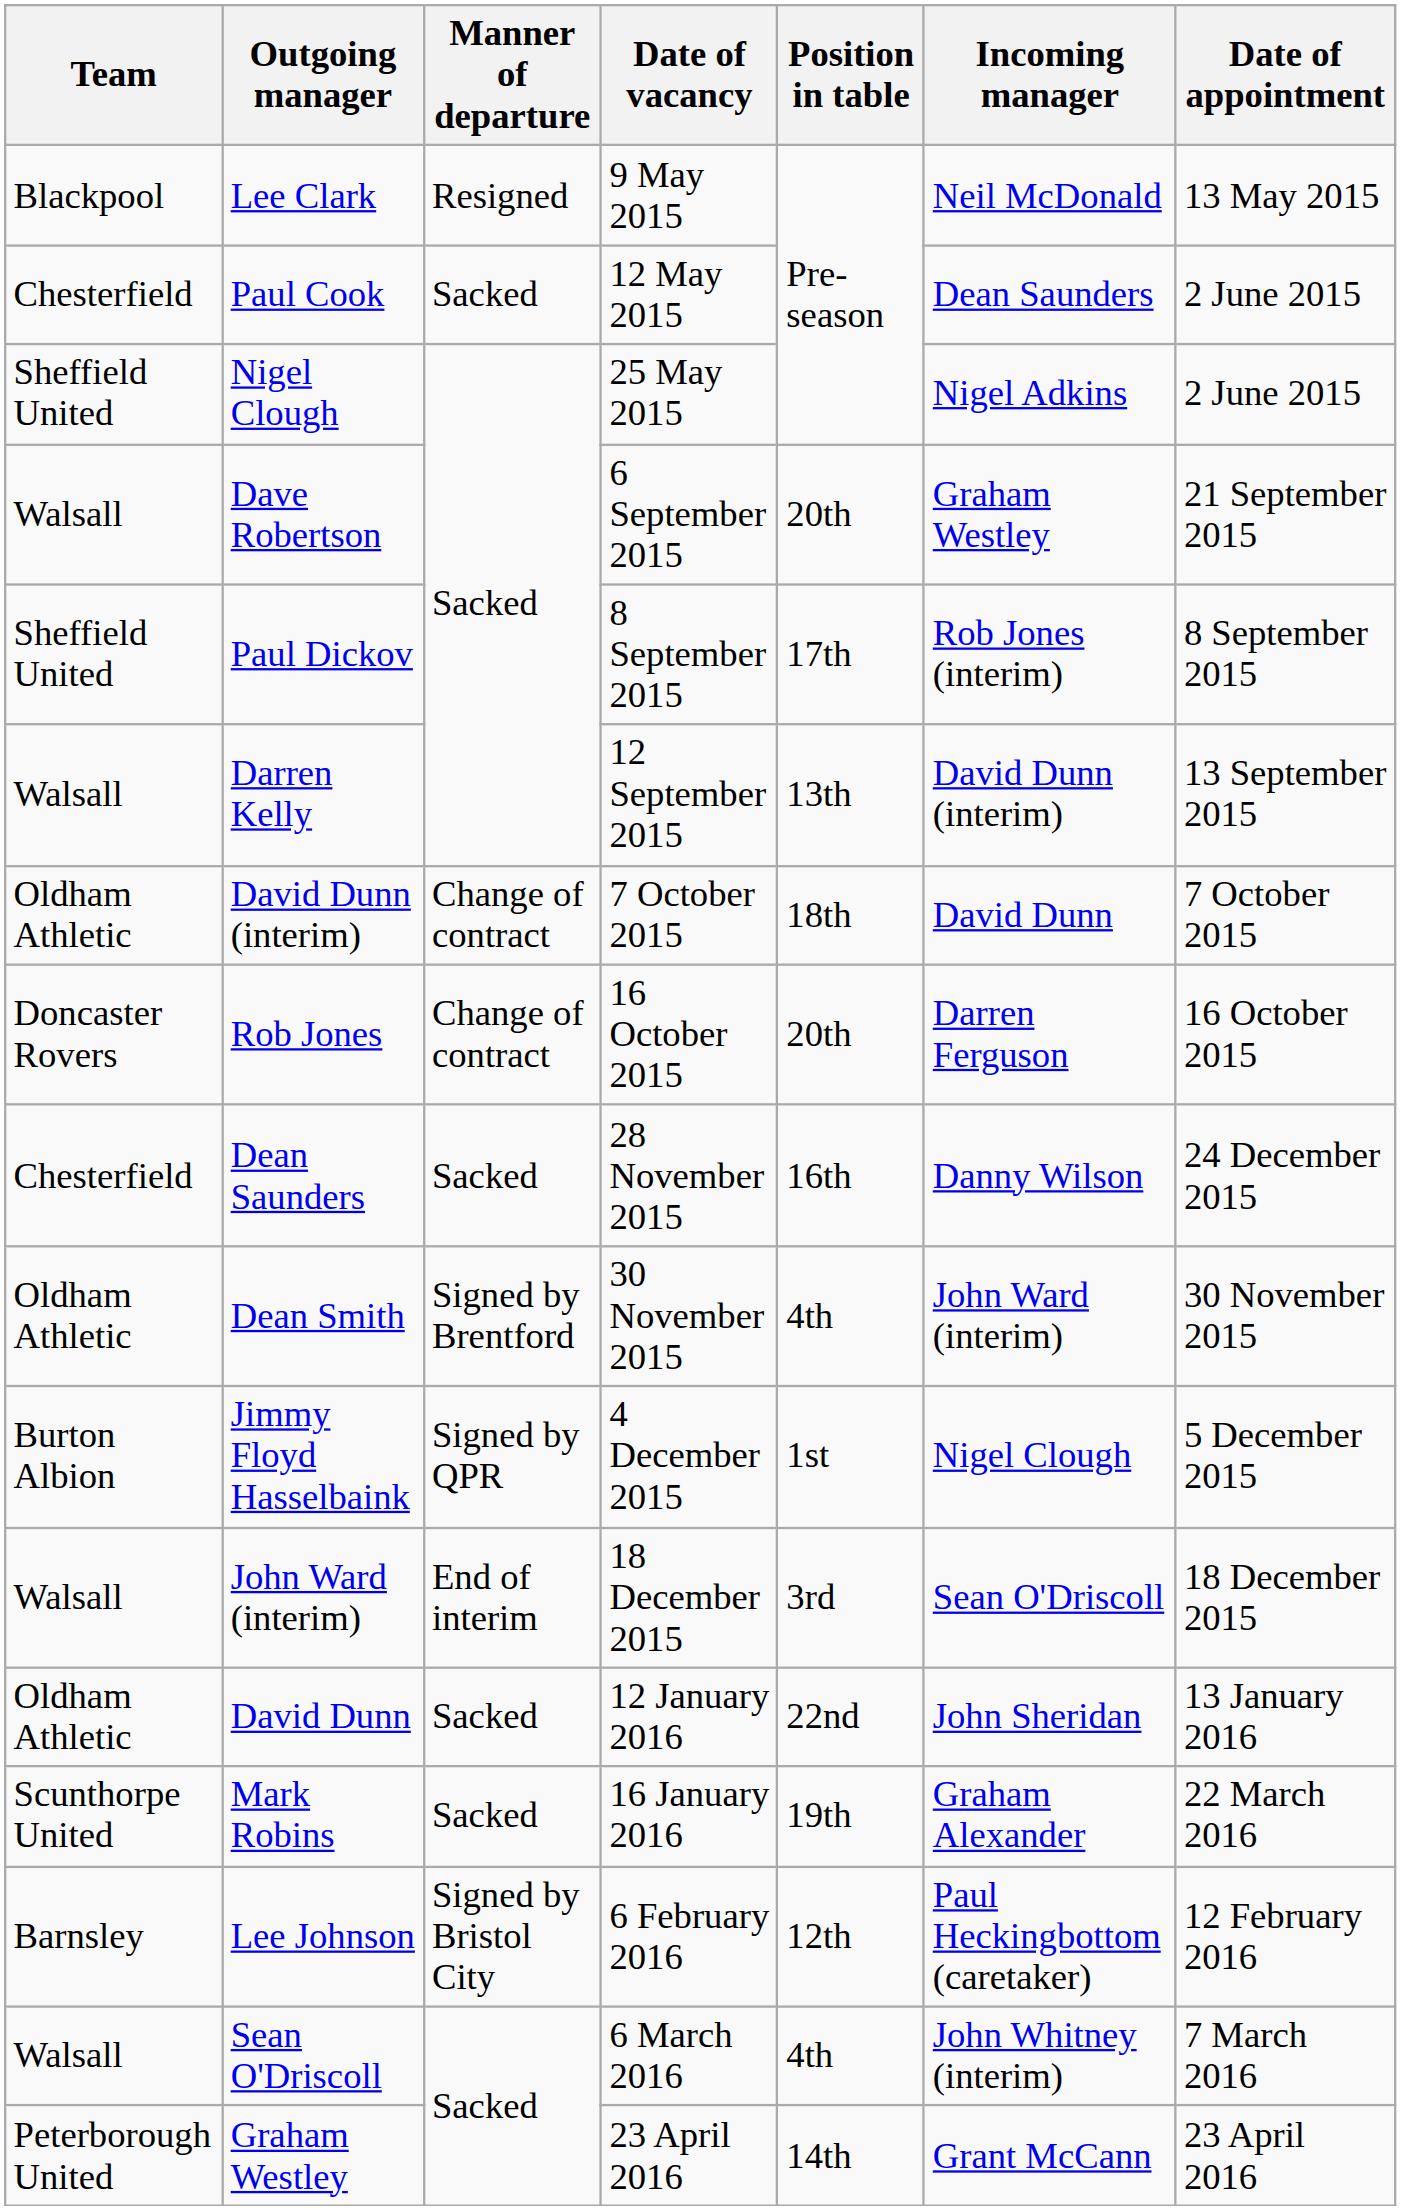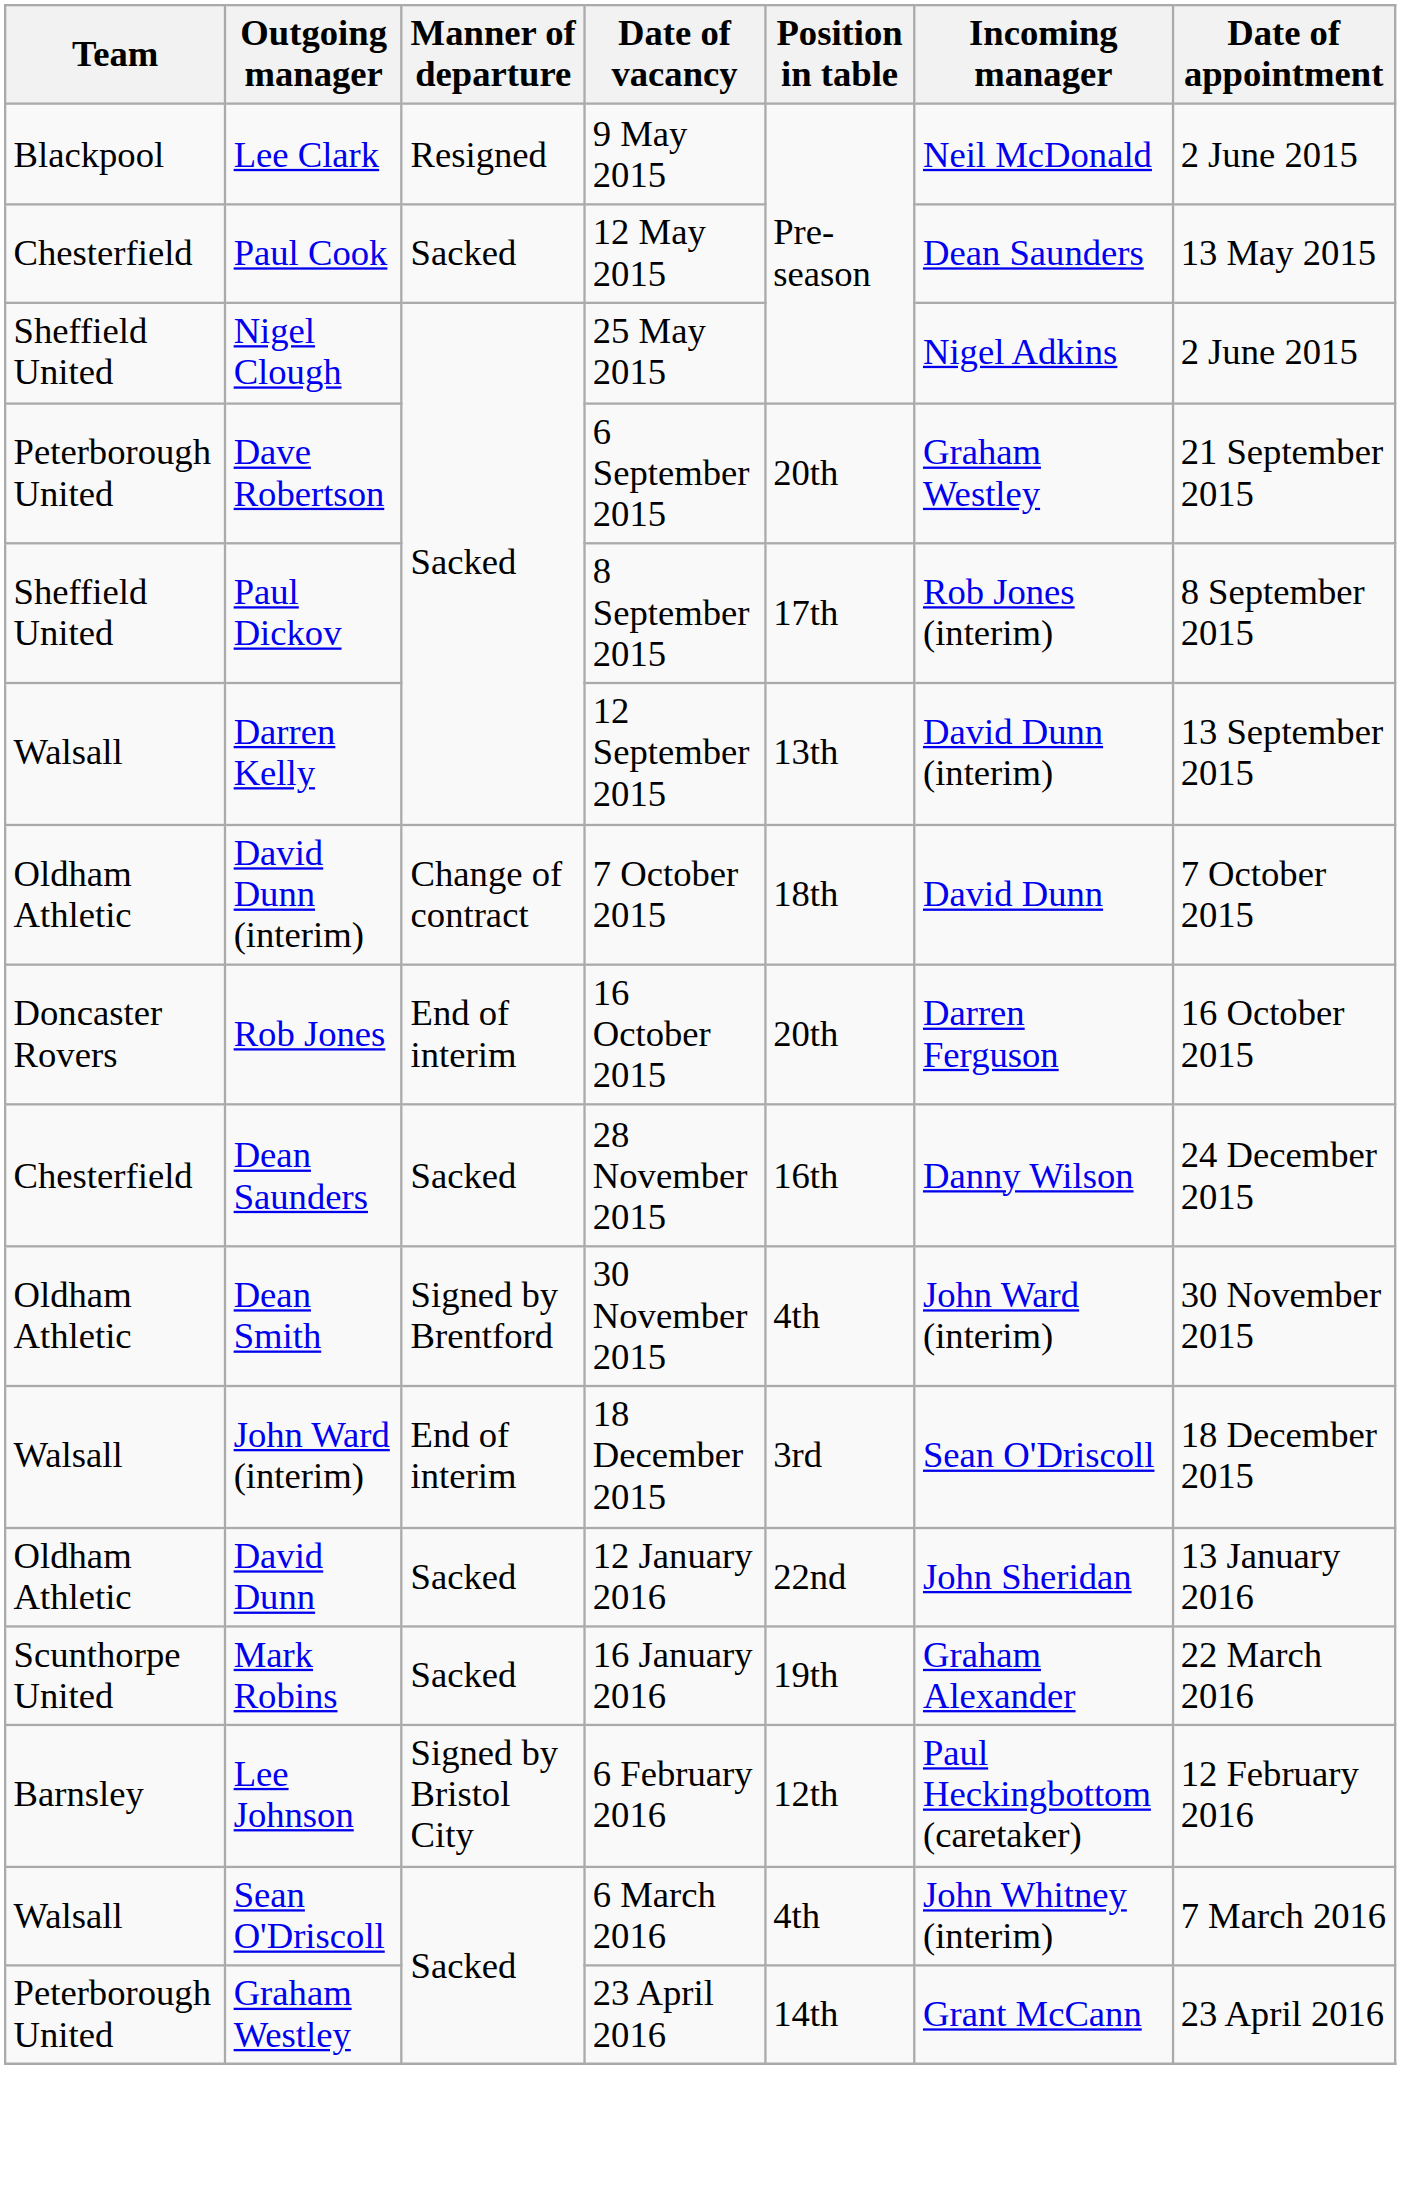 <table class="wikitable sortable">
 <tr>
 <th width-200>Team</th>
 <th>Outgoing manager</th>
 <th>Manner of departure</th>
 <th>Date of vacancy</th>
 <th>Position in table</th>
 <th>Incoming manager</th>
 <th>Date of appointment</th>
 </tr>
 <tr>
 <td>Blackpool</td>
 <td><a href='#'>Lee Clark</a></td>
 <td>Resigned</td>
 <td>9 May 2015</td>
 <td rowspan=3>Pre-season</td>
 <td><a href='#'>Neil McDonald</a></td>
-<td>13 May 2015</td>
+<td>2 June 2015</td>
 </tr>
 <tr>
 <td>Chesterfield</td>
 <td><a href='#'>Paul Cook</a></td>
 <td>Sacked</td>
 <td>12 May 2015</td>
 <td><a href='#'>Dean Saunders</a></td>
-<td>2 June 2015</td>
+<td>13 May 2015</td>
 </tr>
 <tr>
 <td>Sheffield United</td>
 <td><a href='#'>Nigel Clough</a></td>
 <td rowspan=4>Sacked</td>
 <td>25 May 2015</td>
 <td><a href='#'>Nigel Adkins</a></td>
 <td>2 June 2015</td>
 </tr>
 <tr>
-<td>Walsall</td>
+<td>Peterborough United</td>
 <td><a href='#'>Dave Robertson</a></td>
 <td>6 September 2015</td>
 <td>20th</td>
 <td><a href='#'>Graham Westley</a></td>
 <td>21 September 2015</td>
 </tr>
 <tr>
 <td>Sheffield United</td>
 <td><a href='#'>Paul Dickov</a></td>
 <td>8 September 2015</td>
 <td>17th</td>
 <td><a href='#'>Rob Jones</a> (interim)</td>
 <td>8 September 2015</td>
 </tr>
 <tr>
 <td>Walsall</td>
 <td><a href='#'>Darren Kelly</a></td>
 <td>12 September 2015</td>
 <td>13th</td>
 <td><a href='#'>David Dunn</a> (interim)</td>
 <td>13 September 2015</td>
 </tr>
 <tr>
 <td>Oldham Athletic</td>
 <td><a href='#'>David Dunn</a> (interim)</td>
 <td>Change of contract</td>
 <td>7 October 2015</td>
 <td>18th</td>
 <td><a href='#'>David Dunn</a></td>
 <td>7 October 2015</td>
 </tr>
 <tr>
 <td>Doncaster Rovers</td>
 <td><a href='#'>Rob Jones</a></td>
-<td>Change of contract</td>
+<td>End of interim</td>
 <td>16 October 2015</td>
 <td>20th</td>
 <td><a href='#'>Darren Ferguson</a></td>
 <td>16 October 2015</td>
 </tr>
 <tr>
 <td>Chesterfield</td>
 <td><a href='#'>Dean Saunders</a></td>
 <td>Sacked</td>
 <td>28 November 2015</td>
 <td>16th</td>
 <td><a href='#'>Danny Wilson</a></td>
 <td>24 December 2015</td>
 </tr>
 <tr>
 <td>Oldham Athletic</td>
 <td><a href='#'>Dean Smith</a></td>
 <td>Signed by Brentford</td>
 <td>30 November 2015</td>
 <td>4th</td>
 <td><a href='#'>John Ward</a> (interim)</td>
 <td>30 November 2015</td>
-</tr>
-<tr>
-<td>Burton Albion</td>
-<td><a href='#'>Jimmy Floyd Hasselbaink</a></td>
-<td>Signed by QPR</td>
-<td>4 December 2015</td>
-<td>1st</td>
-<td><a href='#'>Nigel Clough</a></td>
-<td>5 December 2015</td>
 </tr>
 <tr>
 <td>Walsall</td>
 <td><a href='#'>John Ward</a> (interim)</td>
 <td>End of interim</td>
 <td>18 December 2015</td>
 <td>3rd</td>
 <td><a href='#'>Sean O'Driscoll</a></td>
 <td>18 December 2015</td>
 </tr>
 <tr>
 <td>Oldham Athletic</td>
 <td><a href='#'>David Dunn</a></td>
 <td>Sacked</td>
 <td>12 January 2016</td>
 <td>22nd</td>
 <td><a href='#'>John Sheridan</a></td>
 <td>13 January 2016</td>
 </tr>
 <tr>
 <td>Scunthorpe United</td>
 <td><a href='#'>Mark Robins</a></td>
 <td>Sacked</td>
 <td>16 January 2016</td>
 <td>19th</td>
 <td><a href='#'>Graham Alexander</a></td>
 <td>22 March 2016</td>
 </tr>
 <tr>
 <td>Barnsley</td>
 <td><a href='#'>Lee Johnson</a></td>
 <td>Signed by Bristol City</td>
 <td>6 February 2016</td>
 <td>12th</td>
 <td><a href='#'>Paul Heckingbottom</a> (caretaker)</td>
 <td>12 February 2016</td>
 </tr>
 <tr>
 <td>Walsall</td>
 <td><a href='#'>Sean O'Driscoll</a></td>
 <td rowspan="2">Sacked</td>
 <td>6 March 2016</td>
 <td>4th</td>
 <td><a href='#'>John Whitney</a> (interim)</td>
 <td>7 March 2016</td>
 </tr>
 <tr>
 <td>Peterborough United</td>
 <td><a href='#'>Graham Westley</a></td>
 <td>23 April 2016</td>
 <td>14th</td>
 <td><a href='#'>Grant McCann</a></td>
 <td>23 April 2016</td>
 </tr>
 <tr>
 </tr>
 </table>
